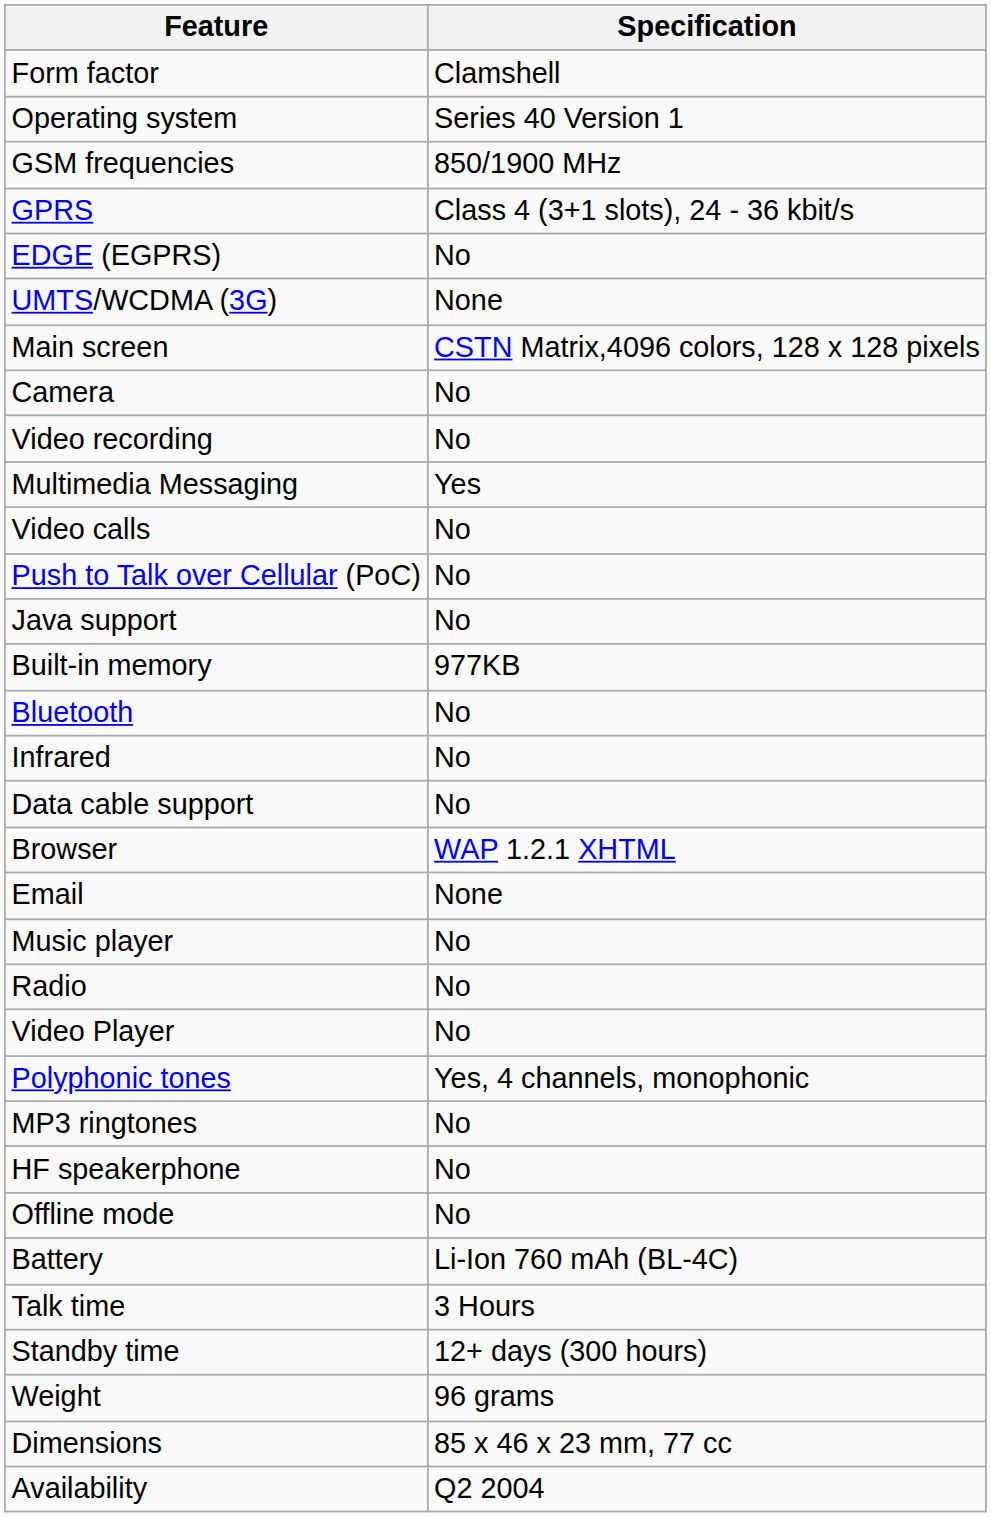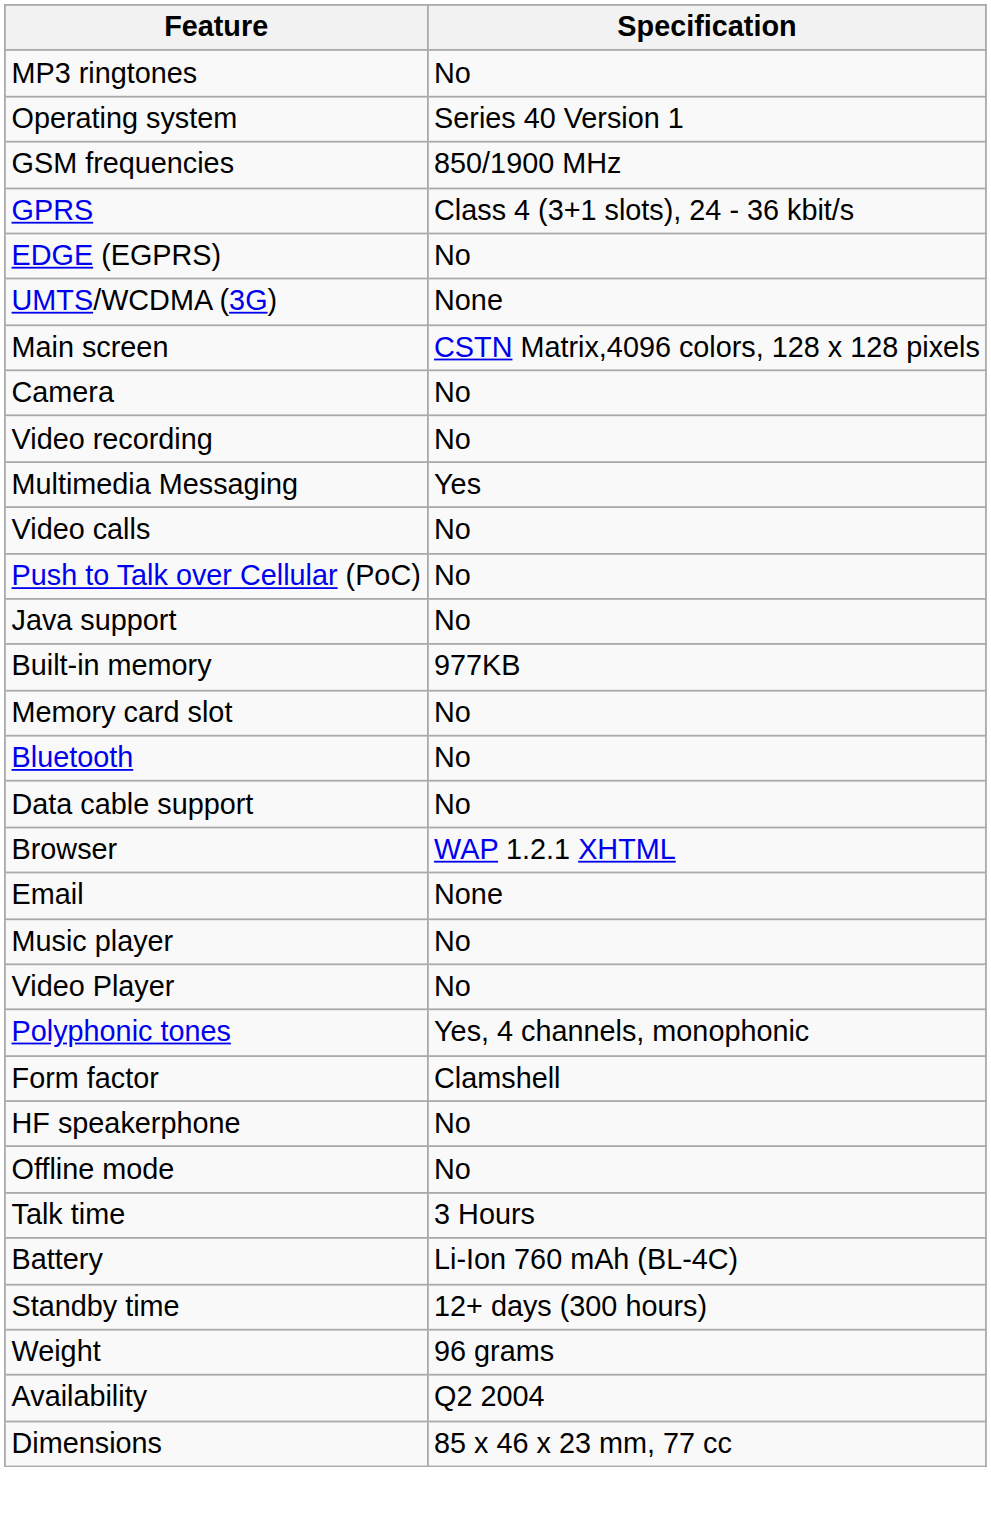 <table class="wikitable">
 <tr>
 <th>Feature</th>
 <th>Specification</th>
 </tr>
 <tr>
-<td>Form factor</td>
-<td>Clamshell</td>
+<td>MP3 ringtones</td>
+<td>No</td>
 </tr>
 <tr>
 <td>Operating system</td>
 <td>Series 40 Version 1</td>
 </tr>
 <tr>
 <td>GSM frequencies</td>
 <td>850/1900 MHz</td>
 </tr>
 <tr>
 <td><a href='#'>GPRS</a></td>
 <td>Class 4 (3+1 slots), 24 - 36 kbit/s</td>
 </tr>
 <tr>
 <td><a href='#'>EDGE</a> (EGPRS)</td>
 <td>No</td>
 </tr>
 <tr>
 <td><a href='#'>UMTS</a>/WCDMA (<a href='#'>3G</a>)</td>
 <td>None</td>
 </tr>
 <tr>
 <td>Main screen</td>
 <td><a href='#'>CSTN</a> Matrix,4096 colors, 128 x 128 pixels</td>
 </tr>
 <tr>
 <td>Camera</td>
 <td>No</td>
 </tr>
 <tr>
 <td>Video recording</td>
 <td>No</td>
 </tr>
 <tr>
 <td>Multimedia Messaging</td>
 <td>Yes</td>
 </tr>
 <tr>
 <td>Video calls</td>
 <td>No</td>
 </tr>
 <tr>
 <td><a href='#'>Push to Talk over Cellular</a> (PoC)</td>
 <td>No</td>
 </tr>
 <tr>
 <td>Java support</td>
 <td>No</td>
 </tr>
 <tr>
 <td>Built-in memory</td>
 <td>977KB</td>
 </tr>
 <tr>
-<td><a href='#'>Bluetooth</a></td>
+<td>Memory card slot</td>
 <td>No</td>
 </tr>
 <tr>
-<td>Infrared</td>
+<td><a href='#'>Bluetooth</a></td>
 <td>No</td>
 </tr>
 <tr>
 <td>Data cable support</td>
 <td>No</td>
 </tr>
 <tr>
 <td>Browser</td>
 <td><a href='#'>WAP</a> 1.2.1 <a href='#'>XHTML</a></td>
 </tr>
 <tr>
 <td>Email</td>
 <td>None</td>
 </tr>
 <tr>
 <td>Music player</td>
 <td>No</td>
 </tr>
 <tr>
-<td>Radio</td>
-<td>No</td>
-</tr>
-<tr>
 <td>Video Player</td>
 <td>No</td>
 </tr>
 <tr>
 <td><a href='#'>Polyphonic tones</a></td>
 <td>Yes, 4 channels, monophonic</td>
 </tr>
 <tr>
-<td>MP3 ringtones</td>
-<td>No</td>
+<td>Form factor</td>
+<td>Clamshell</td>
 </tr>
 <tr>
 <td>HF speakerphone</td>
 <td>No</td>
 </tr>
 <tr>
 <td>Offline mode</td>
 <td>No</td>
 </tr>
 <tr>
+<td>Talk time</td>
+<td>3 Hours</td>
+</tr>
+<tr>
 <td>Battery</td>
 <td>Li-Ion 760 mAh (BL-4C)</td>
-</tr>
-<tr>
-<td>Talk time</td>
-<td>3 Hours</td>
 </tr>
 <tr>
 <td>Standby time</td>
 <td>12+ days (300 hours)</td>
 </tr>
 <tr>
 <td>Weight</td>
 <td>96 grams</td>
 </tr>
 <tr>
+<td>Availability</td>
+<td>Q2 2004</td>
+</tr>
+<tr>
 <td>Dimensions</td>
 <td>85 x 46 x 23 mm, 77 cc</td>
 </tr>
-<tr>
-<td>Availability</td>
-<td>Q2 2004</td>
-</tr>
 </table>
